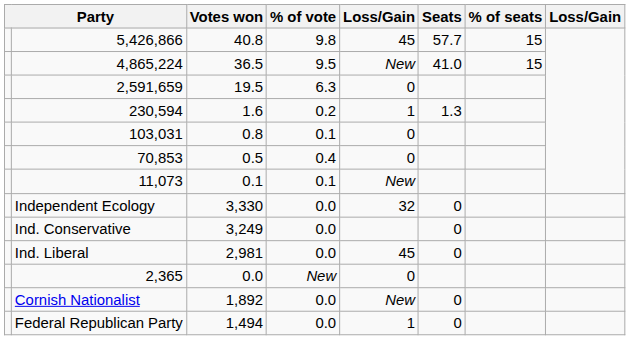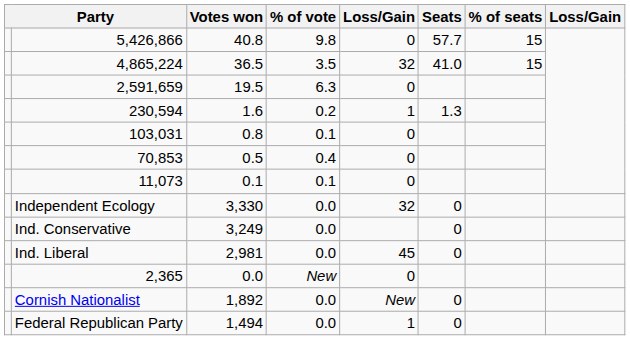 <table class="wikitable" style="font-size:95%;">
 <tr>
 <th colspan=2>Party</th>
 <th>Votes won</th>
 <th>% of vote</th>
 <th>Loss/Gain</th>
 <th>Seats</th>
 <th>% of seats</th>
 <th>Loss/Gain</th>
 </tr>
 <tr>
 <td></td>
 <td align="right">5,426,866</td>
 <td align="right">40.8</td>
 <td align="right">9.8</td>
-<td align="right">45</td>
+<td align="right">0</td>
 <td align="right">57.7</td>
 <td align="right">15</td>
 </tr>
 <tr>
 <td></td>
 <td align="right">4,865,224</td>
 <td align="right">36.5</td>
-<td align="right">9.5</td>
-<td align="right"><em>New</em></td>
+<td align="right">3.5</td>
+<td align="right">32</td>
 <td align="right">41.0</td>
 <td align="right">15</td>
 </tr>
 <tr>
 <td></td>
 <td align="right">2,591,659</td>
 <td align="right">19.5</td>
 <td align="right">6.3</td>
 <td align="right">0</td>
 <td align="right"></td>
 <td align="right"></td>
 </tr>
 <tr>
 <td></td>
 <td align="right">230,594</td>
 <td align="right">1.6</td>
 <td align="right">0.2</td>
 <td align="right">1</td>
 <td align="right">1.3</td>
 <td align="right"></td>
 </tr>
 <tr>
 <td></td>
 <td align="right">103,031</td>
 <td align="right">0.8</td>
 <td align="right">0.1</td>
 <td align="right">0</td>
 <td align="right"></td>
 <td align="right"></td>
 </tr>
 <tr>
 <td></td>
 <td align="right">70,853</td>
 <td align="right">0.5</td>
 <td align="right">0.4</td>
 <td align="right">0</td>
 <td align="right"></td>
 <td align="right"></td>
 </tr>
 <tr>
 <td></td>
 <td align="right">11,073</td>
 <td align="right">0.1</td>
 <td align="right">0.1</td>
-<td align="right"><em>New</em></td>
+<td align="right">0</td>
 <td align="right"></td>
 <td align="right"></td>
 </tr>
 <tr>
 <td></td>
 <td>Independent Ecology</td>
 <td align="right">3,330</td>
 <td align="right">0.0</td>
 <td align="right">32</td>
 <td align="right">0</td>
 <td align="right"></td>
 <td align="right"></td>
 </tr>
 <tr>
 <td></td>
 <td>Ind. Conservative</td>
 <td align="right">3,249</td>
 <td align="right">0.0</td>
 <td align="right"></td>
 <td align="right">0</td>
 <td align="right"></td>
 <td align="right"></td>
 </tr>
 <tr>
 <td></td>
 <td>Ind. Liberal</td>
 <td align="right">2,981</td>
 <td align="right">0.0</td>
 <td align="right">45</td>
 <td align="right">0</td>
 <td align="right"></td>
 <td align="right"></td>
 </tr>
 <tr>
 <td></td>
 <td align="right">2,365</td>
 <td align="right">0.0</td>
 <td align="right"><em>New</em></td>
 <td align="right">0</td>
 <td align="right"></td>
 <td align="right"></td>
 </tr>
 <tr>
 <td></td>
 <td><a href='#'>Cornish Nationalist</a></td>
 <td align="right">1,892</td>
 <td align="right">0.0</td>
 <td align="right"><em>New</em></td>
 <td align="right">0</td>
 <td align="right"></td>
 <td align="right"></td>
 </tr>
 <tr>
 <td></td>
 <td>Federal Republican Party</td>
 <td align="right">1,494</td>
 <td align="right">0.0</td>
 <td align="right">1</td>
 <td align="right">0</td>
 <td align="right"></td>
 <td align="right"></td>
 </tr>
 </table>
